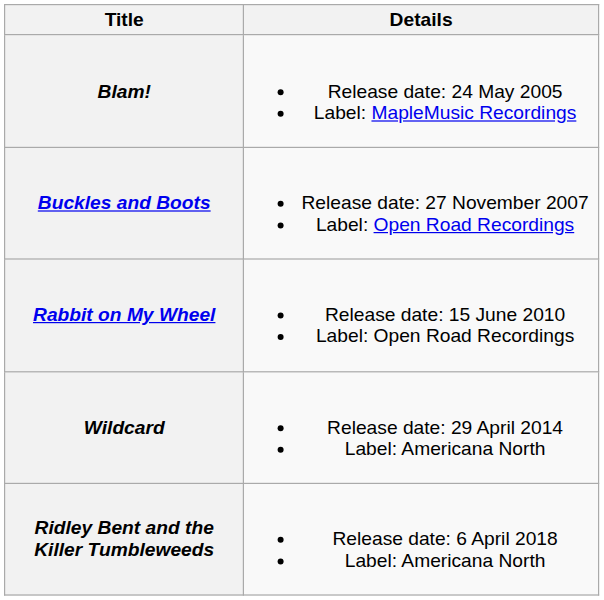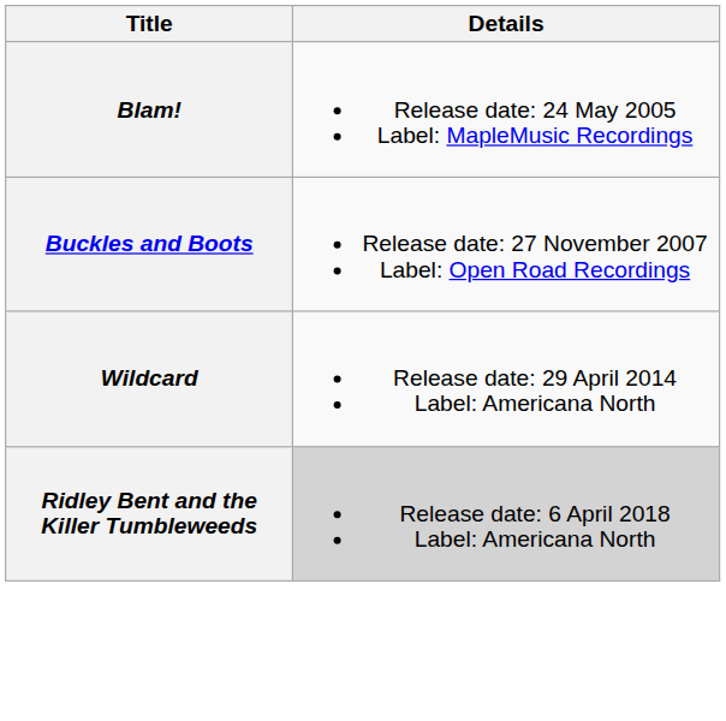 <table class="wikitable plainrowheaders" style="text-align:center;">
 <tr>
 <th style="width:12em;">Title</th>
 <th style="width:18em;">Details</th>
 </tr>
 <tr>
 <th scope="row"><em>Blam!</em></th>
 <td><br><ul><li>Release date: 24 May 2005</li><li>Label: <a href='#'>MapleMusic Recordings</a></li></ul></td>
 </tr>
 <tr>
 <th scope="row"><em><a href='#'>Buckles and Boots</a></em></th>
 <td><br><ul><li>Release date: 27 November 2007</li><li>Label: <a href='#'>Open Road Recordings</a></li></ul></td>
 </tr>
 <tr>
-<th scope="row"><em><a href='#'>Rabbit on My Wheel</a></em></th>
-<td><br><ul><li>Release date: 15 June 2010</li><li>Label: Open Road Recordings</li></ul></td>
-</tr>
-<tr>
 <th scope="row"><em>Wildcard</em></th>
 <td><br><ul><li>Release date: 29 April 2014</li><li>Label: Americana North</li></ul></td>
 </tr>
 <tr>
 <th scope="row"><em>Ridley Bent and the Killer Tumbleweeds</em></th>
-<td><br><ul><li>Release date: 6 April 2018</li><li>Label: Americana North</li></ul></td>
+<td style="background: lightgrey;"><br><ul><li>Release date: 6 April 2018</li><li>Label: Americana North</li></ul></td>
 </tr>
 </table>
